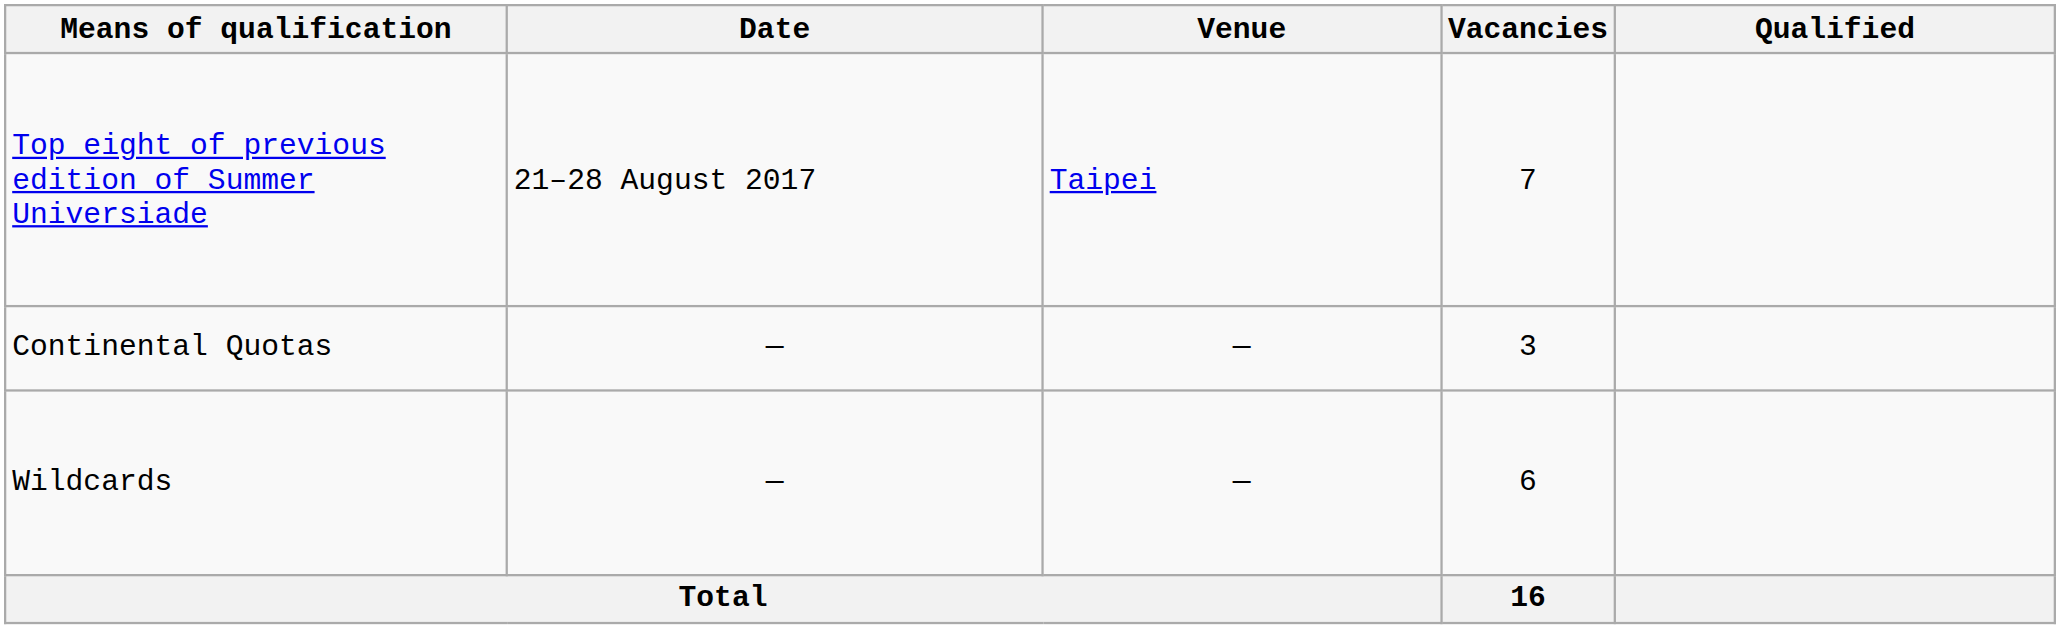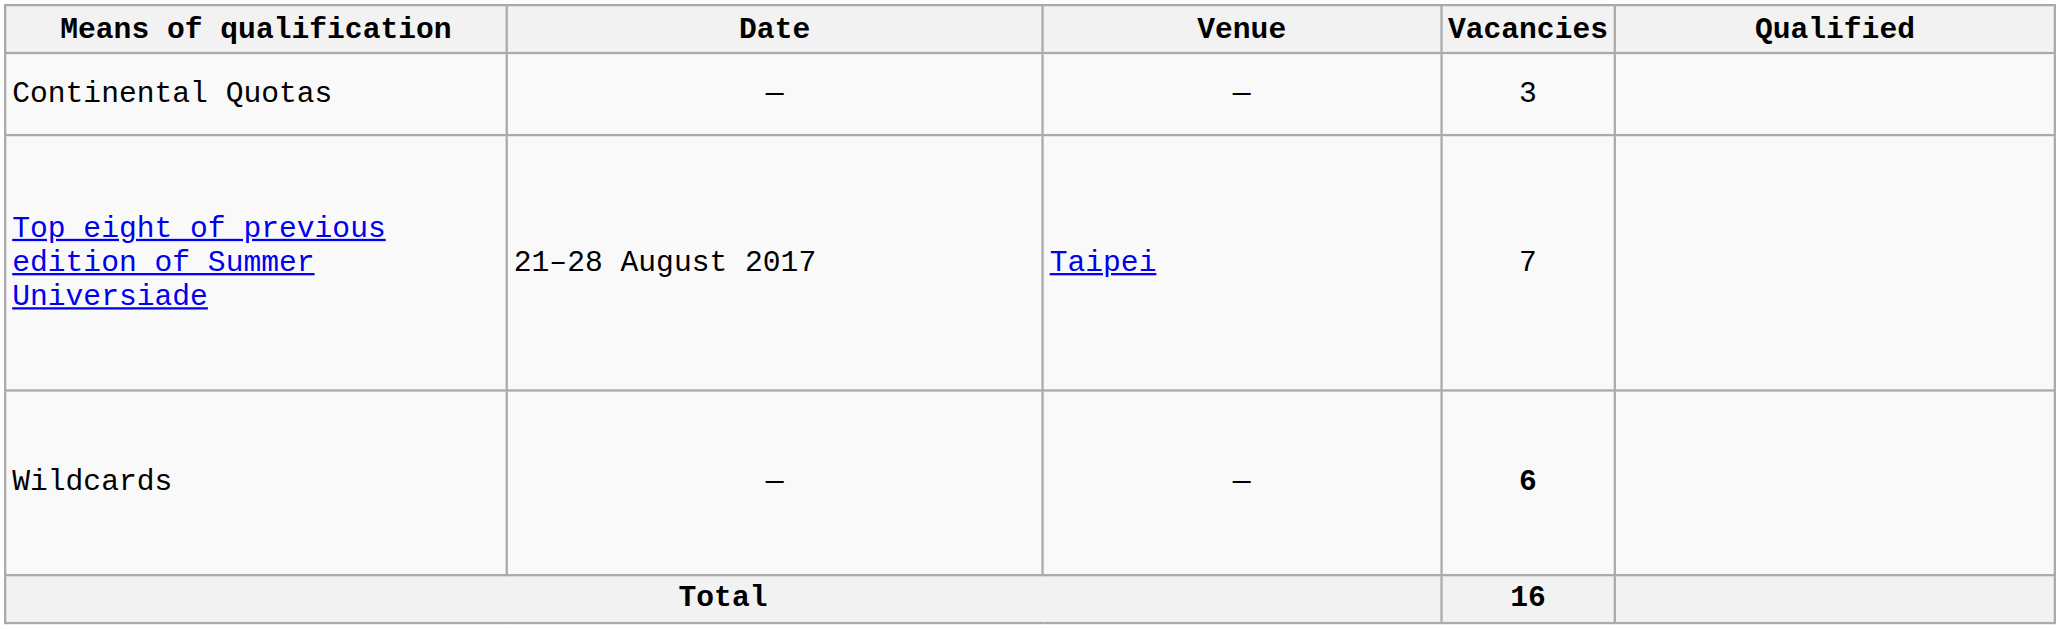 <table class="wikitable" width="900">
 <tr>
 <th width="25%">Means of qualification</th>
 <th width="27%">Date</th>
 <th width="20%">Venue</th>
 <th width="6%">Vacancies</th>
 <th width="22%">Qualified</th>
 </tr>
 <tr>
+<td>Continental Quotas</td>
+<td align="center">—</td>
+<td align="center">—</td>
+<td align="center">3</td>
+<td><br><br></td>
+</tr>
+<tr>
 <td><a href='#'>Top eight of previous edition of Summer Universiade</a></td>
 <td>21–28 August 2017</td>
 <td> <a href='#'>Taipei</a></td>
 <td align="center">7</td>
 <td><br><br><br><br><br><br><br></td>
 </tr>
 <tr>
-<td>Continental Quotas</td>
-<td align="center">—</td>
-<td align="center">—</td>
-<td align="center">3</td>
-<td><br><br></td>
-</tr>
-<tr>
 <td>Wildcards</td>
 <td align="center">—</td>
 <td align="center">—</td>
-<td align="center">6</td>
+<td align="center"><strong>6</strong></td>
 <td><br><br><br><br><br></td>
 </tr>
 <tr>
 <th colspan="3">Total</th>
 <th>16</th>
 <th></th>
 </tr>
 </table>
